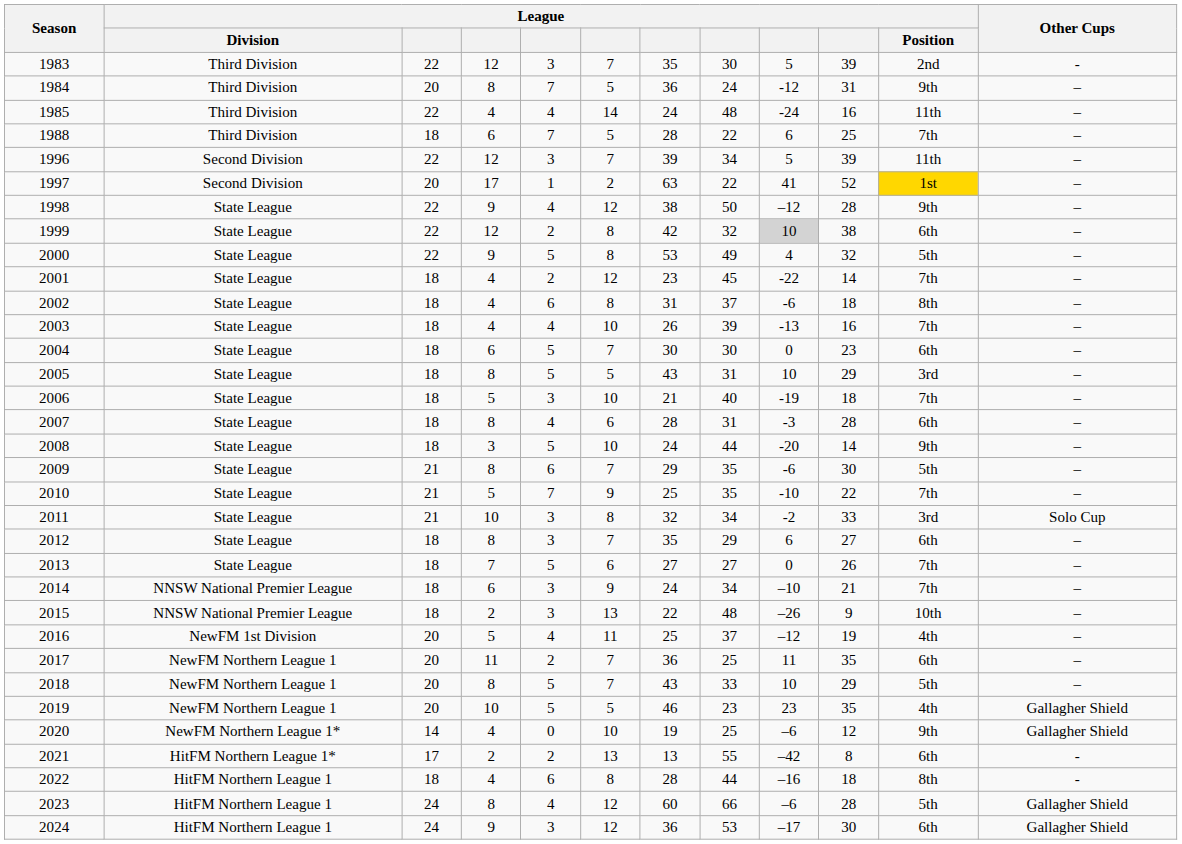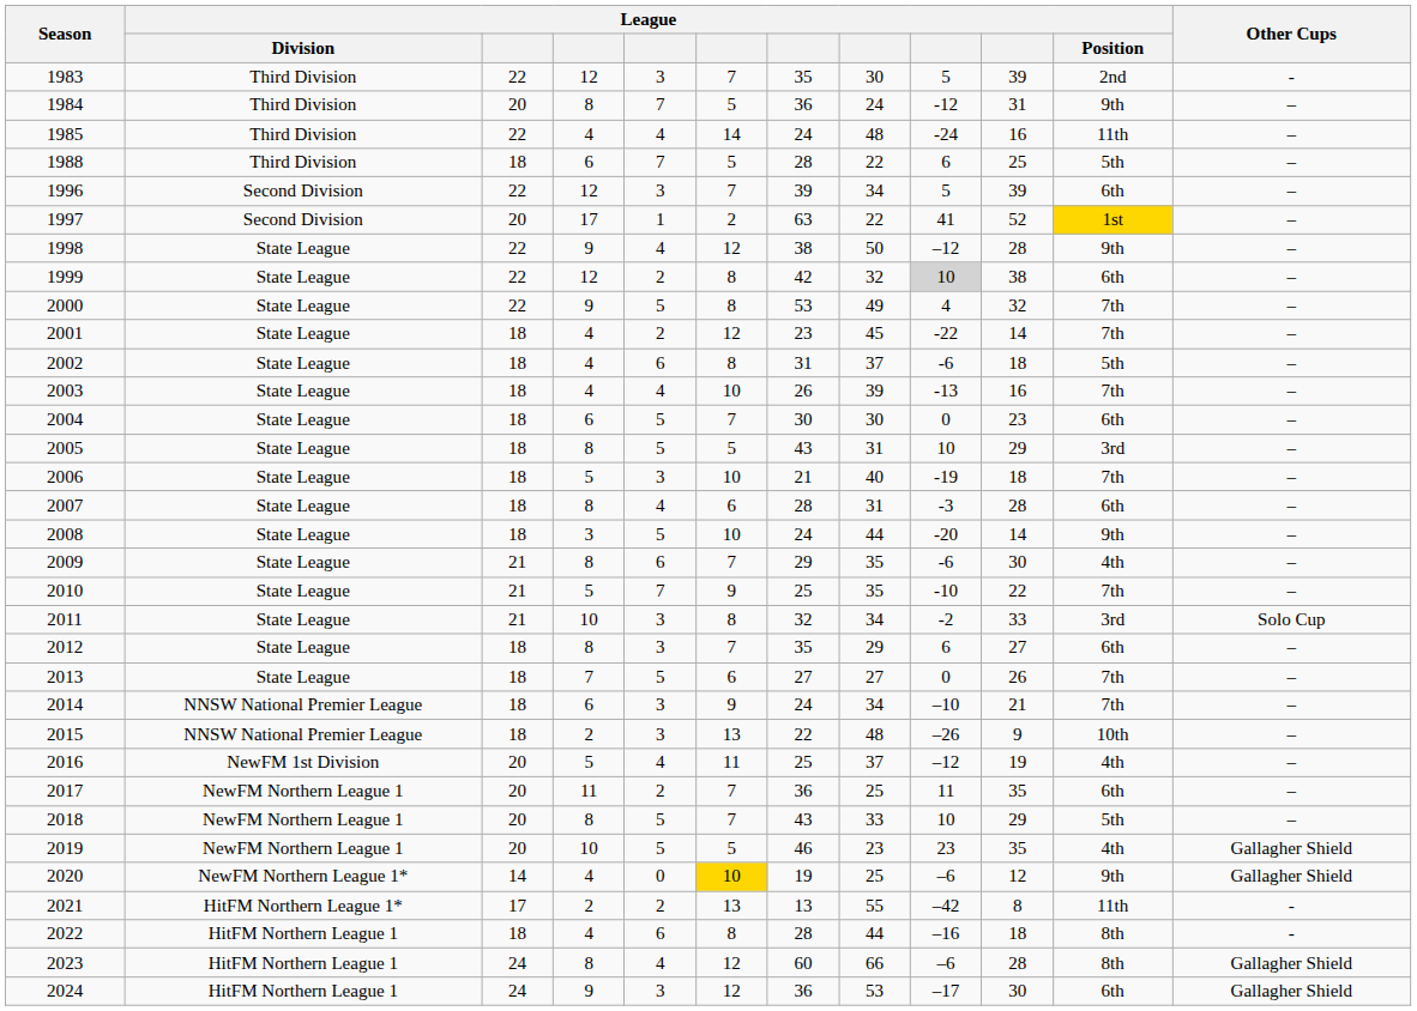 <table class="wikitable" style="text-align:center">
 <tr>
 <th rowspan=2 width=5%>Season</th>
 <th colspan=10>League</th>
 <th rowspan=2 width=10%>Other Cups</th>
 </tr>
 <tr>
 <th width=15%>Division</th>
 <th width=3%></th>
 <th width=3%></th>
 <th width=3%></th>
 <th width=3%></th>
 <th width=3%></th>
 <th width=3%></th>
 <th width=3%></th>
 <th width=3%></th>
 <th width=5%>Position</th>
 </tr>
 <tr>
 <td>1983</td>
 <td>Third Division</td>
 <td>22</td>
 <td>12</td>
 <td>3</td>
 <td>7</td>
 <td>35</td>
 <td>30</td>
 <td>5</td>
 <td>39</td>
 <td>2nd</td>
 <td>-</td>
 </tr>
 <tr>
 <td>1984</td>
 <td>Third Division</td>
 <td>20</td>
 <td>8</td>
 <td>7</td>
 <td>5</td>
 <td>36</td>
 <td>24</td>
 <td>-12</td>
 <td>31</td>
 <td>9th</td>
 <td>–</td>
 </tr>
 <tr>
 <td>1985</td>
 <td>Third Division</td>
 <td>22</td>
 <td>4</td>
 <td>4</td>
 <td>14</td>
 <td>24</td>
 <td>48</td>
 <td>-24</td>
 <td>16</td>
 <td>11th</td>
 <td>–</td>
 </tr>
 <tr>
 <td>1988</td>
 <td>Third Division</td>
 <td>18</td>
 <td>6</td>
 <td>7</td>
 <td>5</td>
 <td>28</td>
 <td>22</td>
 <td>6</td>
 <td>25</td>
-<td>7th</td>
+<td>5th</td>
 <td>–</td>
 </tr>
 <tr>
 <td>1996</td>
 <td>Second Division</td>
 <td>22</td>
 <td>12</td>
 <td>3</td>
 <td>7</td>
 <td>39</td>
 <td>34</td>
 <td>5</td>
 <td>39</td>
-<td>11th</td>
+<td>6th</td>
 <td>–</td>
 </tr>
 <tr>
 <td>1997</td>
 <td>Second Division</td>
 <td>20</td>
 <td>17</td>
 <td 1>1</td>
 <td>2</td>
 <td>63</td>
 <td>22</td>
 <td>41</td>
 <td>52</td>
 <td bgcolor=gold>1st</td>
 <td>–</td>
 </tr>
 <tr>
 <td>1998</td>
 <td>State League</td>
 <td>22</td>
 <td>9</td>
 <td>4</td>
 <td>12</td>
 <td>38</td>
 <td>50</td>
 <td>–12</td>
 <td>28</td>
 <td>9th</td>
 <td>–</td>
 </tr>
 <tr>
 <td>1999</td>
 <td>State League</td>
 <td>22</td>
 <td>12</td>
 <td>2</td>
 <td>8</td>
 <td>42</td>
 <td>32</td>
 <td style="background: lightgrey;">10</td>
 <td>38</td>
 <td>6th</td>
 <td>–</td>
 </tr>
 <tr>
 <td>2000</td>
 <td>State League</td>
 <td>22</td>
 <td>9</td>
 <td>5</td>
 <td>8</td>
 <td>53</td>
 <td>49</td>
 <td>4</td>
 <td>32</td>
-<td>5th</td>
+<td>7th</td>
 <td>–</td>
 </tr>
 <tr>
 <td>2001</td>
 <td>State League</td>
 <td>18</td>
 <td>4</td>
 <td>2</td>
 <td>12</td>
 <td>23</td>
 <td>45</td>
 <td>-22</td>
 <td>14</td>
 <td>7th</td>
 <td>–</td>
 </tr>
 <tr>
 <td>2002</td>
 <td>State League</td>
 <td>18</td>
 <td>4</td>
 <td>6</td>
 <td>8</td>
 <td>31</td>
 <td>37</td>
 <td>-6</td>
 <td>18</td>
-<td>8th</td>
+<td>5th</td>
 <td>–</td>
 </tr>
 <tr>
 <td>2003</td>
 <td>State League</td>
 <td>18</td>
 <td>4</td>
 <td>4</td>
 <td>10</td>
 <td>26</td>
 <td>39</td>
 <td>-13</td>
 <td>16</td>
 <td>7th</td>
 <td>–</td>
 </tr>
 <tr>
 <td>2004</td>
 <td>State League</td>
 <td>18</td>
 <td>6</td>
 <td>5</td>
 <td>7</td>
 <td>30</td>
 <td>30</td>
 <td>0</td>
 <td>23</td>
 <td>6th</td>
 <td>–</td>
 </tr>
 <tr>
 <td>2005</td>
 <td>State League</td>
 <td>18</td>
 <td>8</td>
 <td>5</td>
 <td>5</td>
 <td>43</td>
 <td>31</td>
 <td>10</td>
 <td>29</td>
 <td>3rd</td>
 <td>–</td>
 </tr>
 <tr>
 <td>2006</td>
 <td>State League</td>
 <td>18</td>
 <td>5</td>
 <td>3</td>
 <td>10</td>
 <td>21</td>
 <td>40</td>
 <td>-19</td>
 <td>18</td>
 <td>7th</td>
 <td>–</td>
 </tr>
 <tr>
 <td>2007</td>
 <td>State League</td>
 <td>18</td>
 <td>8</td>
 <td>4</td>
 <td>6</td>
 <td>28</td>
 <td>31</td>
 <td>-3</td>
 <td>28</td>
 <td>6th</td>
 <td>–</td>
 </tr>
 <tr>
 <td>2008</td>
 <td>State League</td>
 <td>18</td>
 <td>3</td>
 <td>5</td>
 <td>10</td>
 <td>24</td>
 <td>44</td>
 <td>-20</td>
 <td>14</td>
 <td>9th</td>
 <td>–</td>
 </tr>
 <tr>
 <td>2009</td>
 <td>State League</td>
 <td>21</td>
 <td>8</td>
 <td>6</td>
 <td>7</td>
 <td>29</td>
 <td>35</td>
 <td>-6</td>
 <td>30</td>
-<td>5th</td>
+<td>4th</td>
 <td>–</td>
 </tr>
 <tr>
 <td>2010</td>
 <td>State League</td>
 <td>21</td>
 <td>5</td>
 <td>7</td>
 <td>9</td>
 <td>25</td>
 <td>35</td>
 <td>-10</td>
 <td>22</td>
 <td>7th</td>
 <td>–</td>
 </tr>
 <tr>
 <td>2011</td>
 <td>State League</td>
 <td>21</td>
 <td>10</td>
 <td>3</td>
 <td>8</td>
 <td>32</td>
 <td>34</td>
 <td>-2</td>
 <td>33</td>
 <td>3rd</td>
 <td>Solo Cup</td>
 </tr>
 <tr>
 <td>2012</td>
 <td>State League</td>
 <td>18</td>
 <td>8</td>
 <td>3</td>
 <td>7</td>
 <td>35</td>
 <td>29</td>
 <td>6</td>
 <td>27</td>
 <td>6th</td>
 <td>–</td>
 </tr>
 <tr>
 <td>2013</td>
 <td>State League</td>
 <td>18</td>
 <td>7</td>
 <td>5</td>
 <td>6</td>
 <td>27</td>
 <td>27</td>
 <td>0</td>
 <td>26</td>
 <td>7th</td>
 <td>–</td>
 </tr>
 <tr>
 <td>2014</td>
 <td>NNSW National Premier League</td>
 <td>18</td>
 <td>6</td>
 <td>3</td>
 <td>9</td>
 <td>24</td>
 <td>34</td>
 <td>–10</td>
 <td>21</td>
 <td>7th</td>
 <td>–</td>
 </tr>
 <tr>
 <td>2015</td>
 <td>NNSW National Premier League</td>
 <td>18</td>
 <td>2</td>
 <td>3</td>
 <td>13</td>
 <td>22</td>
 <td>48</td>
 <td>–26</td>
 <td>9</td>
 <td>10th</td>
 <td>–</td>
 </tr>
 <tr>
 <td>2016</td>
 <td>NewFM 1st Division</td>
 <td>20</td>
 <td>5</td>
 <td>4</td>
 <td>11</td>
 <td>25</td>
 <td>37</td>
 <td>–12</td>
 <td>19</td>
 <td>4th</td>
 <td>–</td>
 </tr>
 <tr>
 <td>2017</td>
 <td>NewFM Northern League 1</td>
 <td>20</td>
 <td>11</td>
 <td>2</td>
 <td>7</td>
 <td>36</td>
 <td>25</td>
 <td>11</td>
 <td>35</td>
 <td>6th</td>
 <td>–</td>
 </tr>
 <tr>
 <td>2018</td>
 <td>NewFM Northern League 1</td>
 <td>20</td>
 <td>8</td>
 <td>5</td>
 <td>7</td>
 <td>43</td>
 <td>33</td>
 <td>10</td>
 <td>29</td>
 <td>5th</td>
 <td>–</td>
 </tr>
 <tr>
 <td>2019</td>
 <td>NewFM Northern League 1</td>
 <td>20</td>
 <td>10</td>
 <td>5</td>
 <td>5</td>
 <td>46</td>
 <td>23</td>
 <td>23</td>
 <td>35</td>
 <td>4th</td>
 <td>Gallagher Shield</td>
 </tr>
 <tr>
 <td>2020</td>
 <td>NewFM Northern League 1*</td>
 <td>14</td>
 <td>4</td>
 <td>0</td>
-<td>10</td>
+<td style="background: gold;">10</td>
 <td>19</td>
 <td>25</td>
 <td>–6</td>
 <td>12</td>
 <td>9th</td>
 <td>Gallagher Shield</td>
 </tr>
 <tr>
 <td>2021</td>
 <td>HitFM Northern League 1*</td>
 <td>17</td>
 <td>2</td>
 <td>2</td>
 <td>13</td>
 <td>13</td>
 <td>55</td>
 <td>–42</td>
 <td>8</td>
-<td>6th</td>
+<td>11th</td>
 <td>-</td>
 </tr>
 <tr>
 <td>2022</td>
 <td>HitFM Northern League 1</td>
 <td>18</td>
 <td>4</td>
 <td>6</td>
 <td>8</td>
 <td>28</td>
 <td>44</td>
 <td>–16</td>
 <td>18</td>
 <td>8th</td>
 <td>-</td>
 </tr>
 <tr>
 <td>2023</td>
 <td>HitFM Northern League 1</td>
 <td>24</td>
 <td>8</td>
 <td>4</td>
 <td>12</td>
 <td>60</td>
 <td>66</td>
 <td>–6</td>
 <td>28</td>
-<td>5th</td>
+<td>8th</td>
 <td>Gallagher Shield</td>
 </tr>
 <tr>
 <td>2024</td>
 <td>HitFM Northern League 1</td>
 <td>24</td>
 <td>9</td>
 <td>3</td>
 <td>12</td>
 <td>36</td>
 <td>53</td>
 <td>–17</td>
 <td>30</td>
 <td>6th</td>
 <td>Gallagher Shield</td>
 </tr>
 </table>
